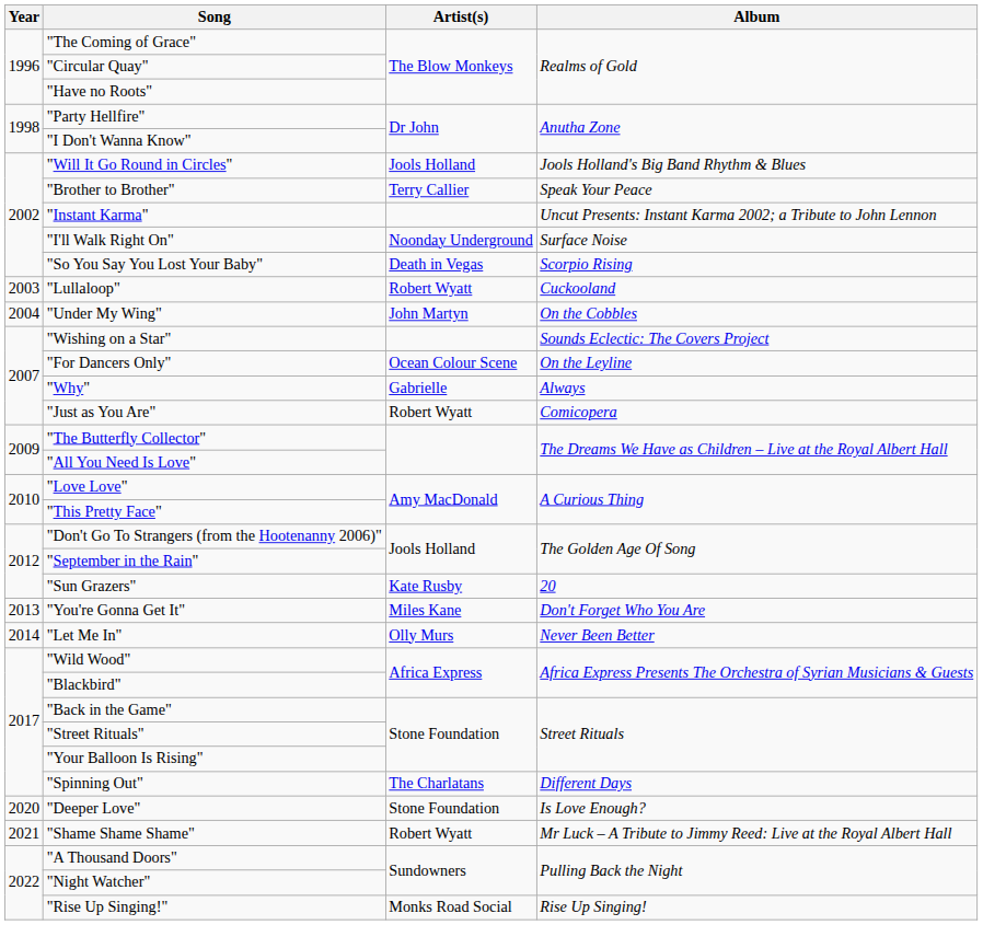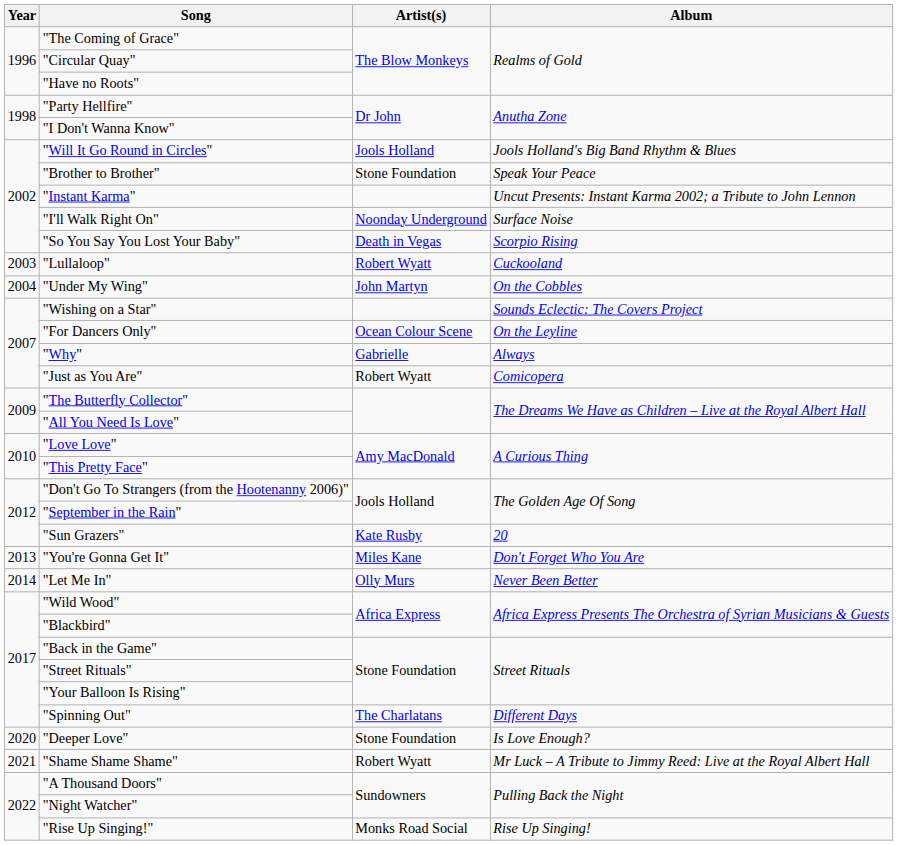 <table class="wikitable sortable">
 <tr>
 <th>Year</th>
 <th>Song</th>
 <th>Artist(s)</th>
 <th>Album</th>
 </tr>
 <tr>
 <td rowspan=3>1996</td>
 <td>"The Coming of Grace"</td>
 <td rowspan=3><a href='#'>The Blow Monkeys</a></td>
 <td rowspan=3><em>Realms of Gold</em></td>
 </tr>
 <tr>
 <td>"Circular Quay"</td>
 </tr>
 <tr>
 <td>"Have no Roots"</td>
 </tr>
 <tr>
 <td rowspan=2>1998</td>
 <td>"Party Hellfire"</td>
 <td rowspan=2><a href='#'>Dr John</a></td>
 <td rowspan=2><em><a href='#'>Anutha Zone</a></em></td>
 </tr>
 <tr>
 <td>"I Don't Wanna Know"</td>
 </tr>
 <tr>
 <td rowspan="5">2002</td>
 <td>"<a href='#'>Will It Go Round in Circles</a>"</td>
 <td><a href='#'>Jools Holland</a></td>
 <td><em>Jools Holland's Big Band Rhythm & Blues</em></td>
 </tr>
 <tr>
 <td>"Brother to Brother"</td>
-<td><a href='#'>Terry Callier</a></td>
+<td>Stone Foundation</td>
 <td><em>Speak Your Peace</em></td>
 </tr>
 <tr>
 <td>"<a href='#'>Instant Karma</a>"</td>
 <td></td>
 <td><em>Uncut Presents: Instant Karma 2002; a Tribute to John Lennon</em></td>
 </tr>
 <tr>
 <td>"I'll Walk Right On"</td>
 <td><a href='#'>Noonday Underground</a></td>
 <td><em>Surface Noise</em></td>
 </tr>
 <tr>
 <td>"So You Say You Lost Your Baby"</td>
 <td><a href='#'>Death in Vegas</a></td>
 <td><em><a href='#'>Scorpio Rising</a></em></td>
 </tr>
 <tr>
 <td>2003</td>
 <td>"Lullaloop"</td>
 <td><a href='#'>Robert Wyatt</a></td>
 <td><em><a href='#'>Cuckooland</a></em></td>
 </tr>
 <tr>
 <td>2004</td>
 <td>"Under My Wing"</td>
 <td><a href='#'>John Martyn</a></td>
 <td><em><a href='#'>On the Cobbles</a></em></td>
 </tr>
 <tr>
 <td rowspan=4>2007</td>
 <td>"Wishing on a Star"</td>
 <td></td>
 <td><em><a href='#'>Sounds Eclectic: The Covers Project</a></em></td>
 </tr>
 <tr>
 <td>"For Dancers Only"</td>
 <td><a href='#'>Ocean Colour Scene</a></td>
 <td><em><a href='#'>On the Leyline</a></em></td>
 </tr>
 <tr>
 <td>"<a href='#'>Why</a>"</td>
 <td><a href='#'>Gabrielle</a></td>
 <td><em><a href='#'>Always</a></em></td>
 </tr>
 <tr>
 <td>"Just as You Are"</td>
 <td>Robert Wyatt</td>
 <td><em><a href='#'>Comicopera</a></em></td>
 </tr>
 <tr>
 <td rowspan=2>2009</td>
 <td>"<a href='#'>The Butterfly Collector</a>"</td>
 <td rowspan=2></td>
 <td rowspan=2><em><a href='#'>The Dreams We Have as Children – Live at the Royal Albert Hall</a></em></td>
 </tr>
 <tr>
 <td>"<a href='#'>All You Need Is Love</a>"</td>
 </tr>
 <tr>
 <td rowspan=2>2010</td>
 <td>"<a href='#'>Love Love</a>"</td>
 <td rowspan=2><a href='#'>Amy MacDonald</a></td>
 <td rowspan=2><em><a href='#'>A Curious Thing</a></em></td>
 </tr>
 <tr>
 <td>"<a href='#'>This Pretty Face</a>"</td>
 </tr>
 <tr>
 <td rowspan=3>2012</td>
 <td>"Don't Go To Strangers (from the <a href='#'>Hootenanny</a> 2006)"</td>
 <td rowspan=2>Jools Holland</td>
 <td rowspan=2><em>The Golden Age Of Song</em></td>
 </tr>
 <tr>
 <td>"<a href='#'>September in the Rain</a>"</td>
 </tr>
 <tr>
 <td>"Sun Grazers"</td>
 <td><a href='#'>Kate Rusby</a></td>
 <td><em><a href='#'>20</a></em></td>
 </tr>
 <tr>
 <td>2013</td>
 <td>"You're Gonna Get It"</td>
 <td><a href='#'>Miles Kane</a></td>
 <td><em><a href='#'>Don't Forget Who You Are</a></em></td>
 </tr>
 <tr>
 <td>2014</td>
 <td>"Let Me In"</td>
 <td><a href='#'>Olly Murs</a></td>
 <td><em><a href='#'>Never Been Better</a></em></td>
 </tr>
 <tr>
 <td rowspan=6>2017</td>
 <td>"Wild Wood"</td>
 <td rowspan=2><a href='#'>Africa Express</a></td>
 <td rowspan=2><em><a href='#'>Africa Express Presents The Orchestra of Syrian Musicians & Guests</a></em></td>
 </tr>
 <tr>
 <td>"Blackbird"</td>
 </tr>
 <tr>
 <td>"Back in the Game"</td>
 <td rowspan=3>Stone Foundation</td>
 <td rowspan=3><em>Street Rituals</em></td>
 </tr>
 <tr>
 <td>"Street Rituals"</td>
 </tr>
 <tr>
 <td>"Your Balloon Is Rising"</td>
 </tr>
 <tr>
 <td>"Spinning Out"</td>
 <td><a href='#'>The Charlatans</a></td>
 <td><em><a href='#'>Different Days</a></em></td>
 </tr>
 <tr>
 <td>2020</td>
 <td>"Deeper Love"</td>
 <td>Stone Foundation</td>
 <td><em>Is Love Enough?</em></td>
 </tr>
 <tr>
 <td>2021</td>
 <td>"Shame Shame Shame"</td>
 <td>Robert Wyatt</td>
 <td><em>Mr Luck – A Tribute to Jimmy Reed: Live at the Royal Albert Hall</em></td>
 </tr>
 <tr>
 <td rowspan="3">2022</td>
 <td>"A Thousand Doors"</td>
 <td rowspan="2">Sundowners</td>
 <td rowspan="2"><em>Pulling Back the Night</em></td>
 </tr>
 <tr>
 <td>"Night Watcher"</td>
 </tr>
 <tr>
 <td>"Rise Up Singing!"</td>
 <td>Monks Road Social</td>
 <td><em>Rise Up Singing!</em></td>
 </tr>
 </table>
